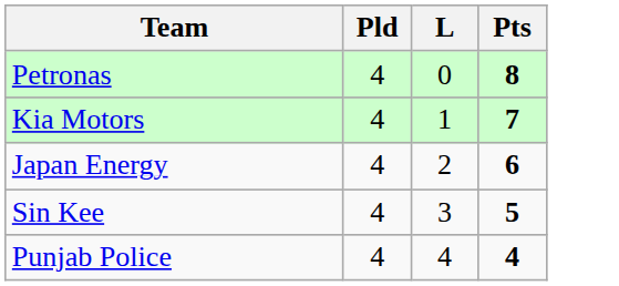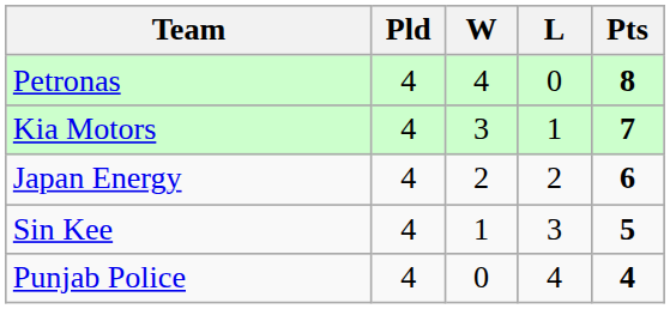 <table class=wikitable style="text-align:center">
 <tr>
 <th width=180>Team</th>
 <th width=30>Pld</th>
+<th width=30>W</th>
 <th width=30>L</th>
 <th width=30>Pts</th>
 </tr>
 <tr bgcolor="#ccffcc">
 <td align="left"> <a href='#'>Petronas</a></td>
+<td>4</td>
 <td>4</td>
 <td>0</td>
 <td><strong>8</strong></td>
 </tr>
 <tr bgcolor="#ccffcc">
 <td align="left"> <a href='#'>Kia Motors</a></td>
 <td>4</td>
+<td>3</td>
 <td>1</td>
 <td><strong>7</strong></td>
 </tr>
 <tr>
 <td align="left"> <a href='#'>Japan Energy</a></td>
 <td>4</td>
 <td>2</td>
+<td>2</td>
 <td><strong>6</strong></td>
 </tr>
 <tr>
 <td align="left"> <a href='#'>Sin Kee</a></td>
 <td>4</td>
+<td>1</td>
 <td>3</td>
 <td><strong>5</strong></td>
 </tr>
 <tr>
 <td align="left"> <a href='#'>Punjab Police</a></td>
 <td>4</td>
+<td>0</td>
 <td>4</td>
 <td><strong>4</strong></td>
 </tr>
 </table>
